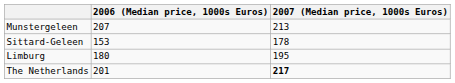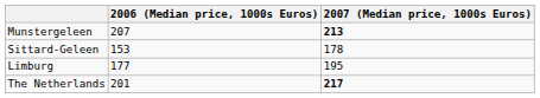 <table class="wikitable">
 <tr>
 <th></th>
 <th>2006 (Median price, 1000s Euros)</th>
 <th>2007 (Median price, 1000s Euros)</th>
 </tr>
 <tr>
 <td>Munstergeleen</td>
 <td>207</td>
-<td>213</td>
+<td><strong>213</strong></td>
 </tr>
 <tr>
 <td>Sittard-Geleen</td>
 <td>153</td>
 <td>178</td>
 </tr>
 <tr>
 <td>Limburg</td>
-<td>180</td>
+<td>177</td>
 <td>195</td>
 </tr>
 <tr>
 <td>The Netherlands</td>
 <td>201</td>
 <td><strong>217</strong></td>
 </tr>
 </table>
